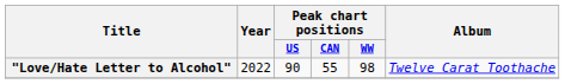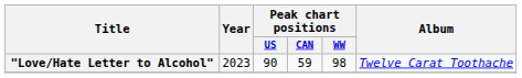 <table class="wikitable plainrowheaders" style="text-align:center;">
 <tr>
 <th scope="col" rowspan="2" style="width:18em;">Title</th>
 <th scope="col" rowspan="2">Year</th>
 <th scope="col" colspan="3">Peak chart positions</th>
 <th scope="col" rowspan="2">Album</th>
 </tr>
 <tr>
 <th scope="col" style="width:3em;font-size:85%;"><a href='#'>US</a><br></th>
 <th scope="col" style="width:3em;font-size:85%;"><a href='#'>CAN</a><br></th>
 <th scope="col" style="width:3em;font-size:85%;"><a href='#'>WW</a><br></th>
 </tr>
 <tr>
 <th scope="row">"Love/Hate Letter to Alcohol"<br></th>
-<td>2022</td>
+<td>2023</td>
 <td>90</td>
-<td>55</td>
+<td>59</td>
 <td>98</td>
 <td><em><a href='#'>Twelve Carat Toothache</a></em></td>
 </tr>
 <tr>
 </tr>
 </table>
